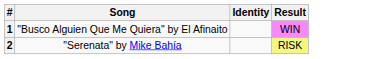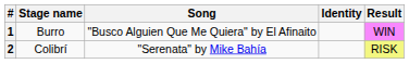 <table class="wikitable plainrowheaders" style="text-align: center">
 <tr>
 <th>#</th>
+<th>Stage name</th>
 <th>Song</th>
 <th>Identity</th>
 <th>Result</th>
 </tr>
 <tr>
 <th>1</th>
+<td>Burro</td>
 <td>"Busco Alguien Que Me Quiera" by El Afinaito</td>
 <td></td>
 <td bgcolor=#F888FD>WIN</td>
 </tr>
 <tr>
 <th>2</th>
+<td>Colibrí</td>
 <td>"Serenata" by <a href='#'>Mike Bahía</a></td>
 <td></td>
 <td bgcolor=#F3F781>RISK</td>
 </tr>
 </table>
